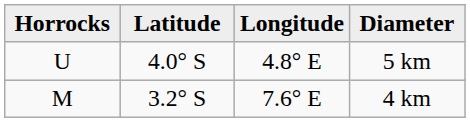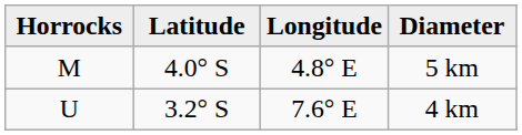 <table class="wikitable">
 <tr>
 <th width="25%" style="background:#eeeeee;">Horrocks</th>
 <th width="25%" style="background:#eeeeee;">Latitude</th>
 <th width="25%" style="background:#eeeeee;">Longitude</th>
 <th width="25%" style="background:#eeeeee;">Diameter</th>
 </tr>
 <tr>
-<td align="center">U</td>
+<td align="center">M</td>
 <td align="center">4.0° S</td>
 <td align="center">4.8° E</td>
 <td align="center">5 km</td>
 </tr>
 <tr>
-<td align="center">M</td>
+<td align="center">U</td>
 <td align="center">3.2° S</td>
 <td align="center">7.6° E</td>
 <td align="center">4 km</td>
 </tr>
 </table>
